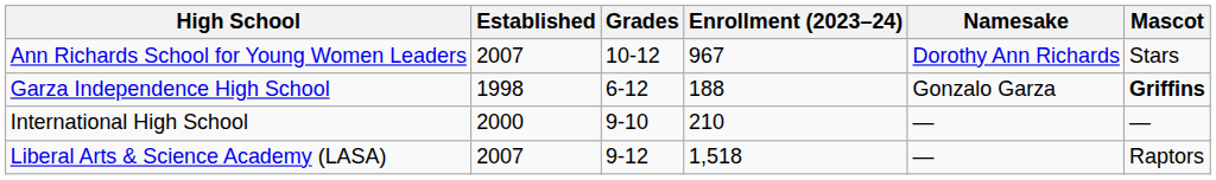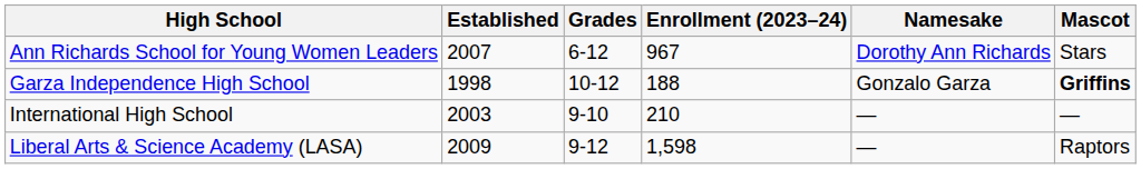 <table class="wikitable sortable">
 <tr>
 <th>High School</th>
 <th>Established</th>
 <th>Grades</th>
 <th>Enrollment (2023–24)</th>
 <th>Namesake</th>
 <th>Mascot</th>
 </tr>
 <tr>
 <td><a href='#'>Ann Richards School for Young Women Leaders</a></td>
 <td>2007</td>
-<td>10-12</td>
+<td>6-12</td>
 <td>967</td>
 <td><a href='#'>Dorothy Ann Richards</a></td>
 <td>Stars</td>
 </tr>
 <tr>
 <td><a href='#'>Garza Independence High School</a></td>
 <td>1998</td>
-<td>6-12</td>
+<td>10-12</td>
 <td>188</td>
 <td>Gonzalo Garza</td>
 <td><strong>Griffins</strong></td>
 </tr>
 <tr>
 <td>International High School</td>
-<td>2000</td>
+<td>2003</td>
 <td>9-10</td>
 <td>210</td>
 <td>—</td>
 <td>—</td>
 </tr>
 <tr>
 <td><a href='#'>Liberal Arts & Science Academy</a> (LASA)</td>
-<td>2007</td>
+<td>2009</td>
 <td>9-12</td>
-<td>1,518</td>
+<td>1,598</td>
 <td>—</td>
 <td>Raptors</td>
 </tr>
 </table>
